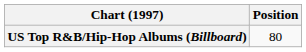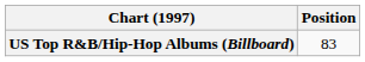 <table class="wikitable plainrowheaders" style="text-align:center">
 <tr>
 <th scope="col">Chart (1997)</th>
 <th scope="col">Position</th>
 </tr>
 <tr>
 <th scope="row">US Top R&B/Hip-Hop Albums (<em>Billboard</em>)</th>
-<td>80</td>
+<td>83</td>
 </tr>
 </table>
